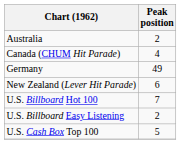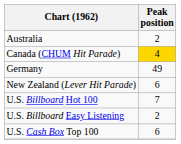 <table class="wikitable sortable">
 <tr>
 <th>Chart (1962)</th>
 <th>Peak<br>position</th>
 </tr>
 <tr>
 <td>Australia</td>
 <td style="text-align:center;">2</td>
 </tr>
 <tr>
 <td>Canada (<a href='#'>CHUM</a> <em>Hit Parade</em>)</td>
-<td style="text-align:center;">4</td>
+<td style="background: gold; text-align:center;">4</td>
 </tr>
 <tr>
 <td>Germany</td>
 <td style="text-align:center;">49</td>
 </tr>
 <tr>
 <td>New Zealand (<em>Lever Hit Parade</em>)</td>
 <td style="text-align:center;">6</td>
 </tr>
 <tr>
 <td>U.S. <em><a href='#'>Billboard</a></em> <a href='#'>Hot 100</a></td>
 <td style="text-align:center;">7</td>
 </tr>
 <tr>
 <td>U.S. <em>Billboard</em> <a href='#'>Easy Listening</a></td>
 <td style="text-align:center;">2</td>
 </tr>
 <tr>
 <td>U.S. <a href='#'><em>Cash Box</em></a> Top 100</td>
-<td align="center">5</td>
+<td align="center">6</td>
 </tr>
 <tr>
 </tr>
 </table>
